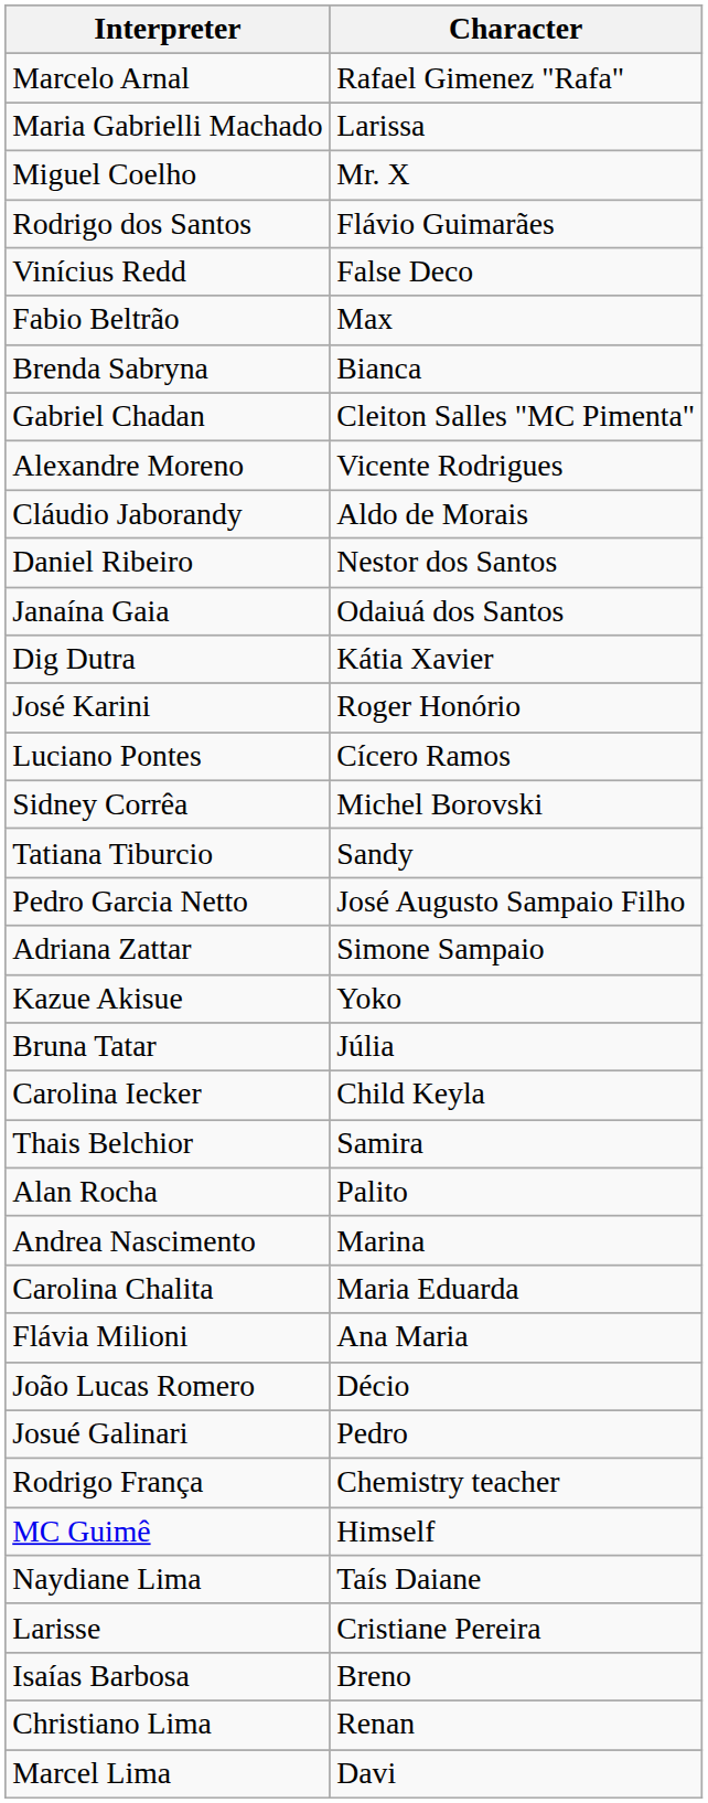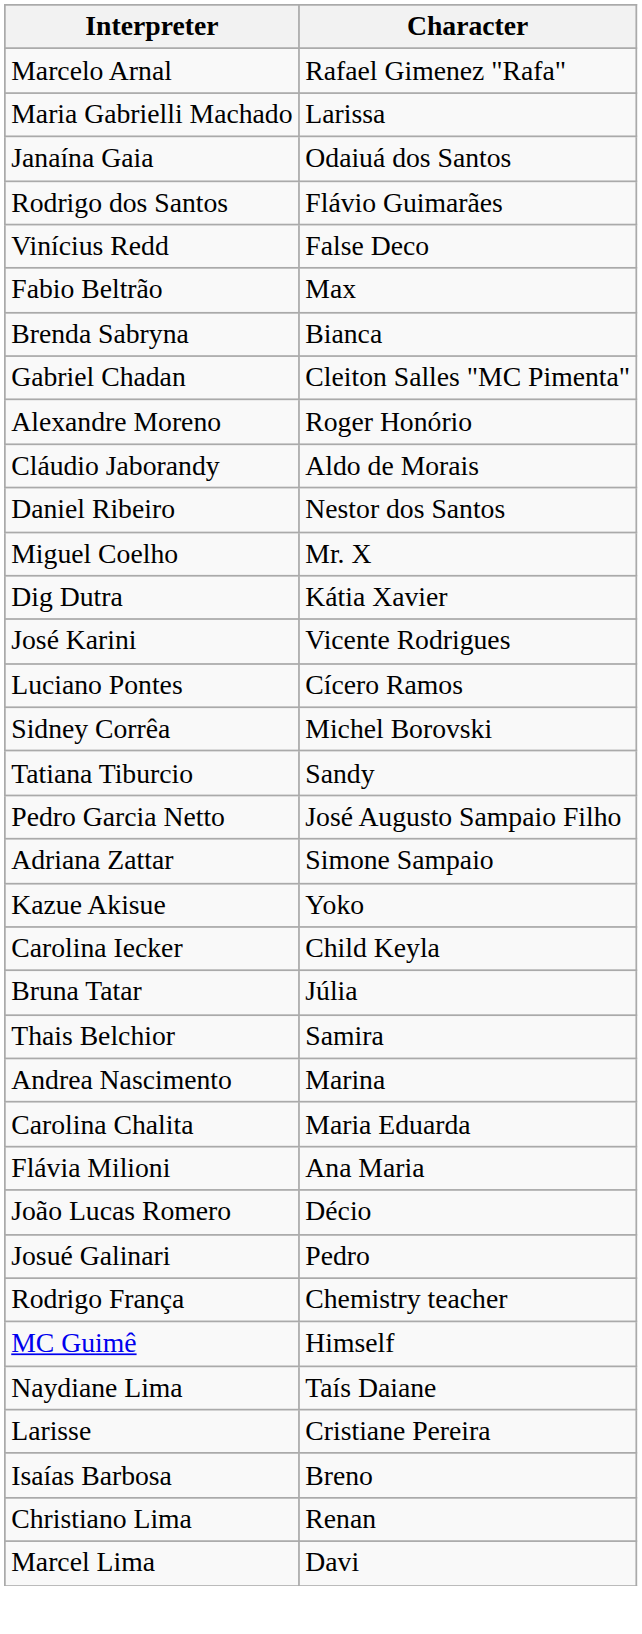 <table class="wikitable">
 <tr>
 <th>Interpreter</th>
 <th>Character</th>
 </tr>
 <tr>
 <td>Marcelo Arnal</td>
 <td>Rafael Gimenez "Rafa"</td>
 </tr>
 <tr>
 <td>Maria Gabrielli Machado</td>
 <td>Larissa</td>
 </tr>
 <tr>
-<td>Miguel Coelho</td>
-<td>Mr. X</td>
+<td>Janaína Gaia</td>
+<td>Odaiuá dos Santos</td>
 </tr>
 <tr>
 <td>Rodrigo dos Santos</td>
 <td>Flávio Guimarães</td>
 </tr>
 <tr>
 <td>Vinícius Redd</td>
 <td>False Deco</td>
 </tr>
 <tr>
 <td>Fabio Beltrão</td>
 <td>Max</td>
 </tr>
 <tr>
 <td>Brenda Sabryna</td>
 <td>Bianca</td>
 </tr>
 <tr>
 <td>Gabriel Chadan</td>
 <td>Cleiton Salles "MC Pimenta"</td>
 </tr>
 <tr>
 <td>Alexandre Moreno</td>
-<td>Vicente Rodrigues</td>
+<td>Roger Honório</td>
 </tr>
 <tr>
 <td>Cláudio Jaborandy</td>
 <td>Aldo de Morais</td>
 </tr>
 <tr>
 <td>Daniel Ribeiro</td>
 <td>Nestor dos Santos</td>
 </tr>
 <tr>
-<td>Janaína Gaia</td>
-<td>Odaiuá dos Santos</td>
+<td>Miguel Coelho</td>
+<td>Mr. X</td>
 </tr>
 <tr>
 <td>Dig Dutra</td>
 <td>Kátia Xavier</td>
 </tr>
 <tr>
 <td>José Karini</td>
-<td>Roger Honório</td>
+<td>Vicente Rodrigues</td>
 </tr>
 <tr>
 <td>Luciano Pontes</td>
 <td>Cícero Ramos</td>
 </tr>
 <tr>
 <td>Sidney Corrêa</td>
 <td>Michel Borovski</td>
 </tr>
 <tr>
 <td>Tatiana Tiburcio</td>
 <td>Sandy</td>
 </tr>
 <tr>
 <td>Pedro Garcia Netto</td>
 <td>José Augusto Sampaio Filho</td>
 </tr>
 <tr>
 <td>Adriana Zattar</td>
 <td>Simone Sampaio</td>
 </tr>
 <tr>
 <td>Kazue Akisue</td>
 <td>Yoko</td>
 </tr>
 <tr>
+<td>Carolina Iecker</td>
+<td>Child Keyla</td>
+</tr>
+<tr>
 <td>Bruna Tatar</td>
 <td>Júlia</td>
 </tr>
 <tr>
-<td>Carolina Iecker</td>
-<td>Child Keyla</td>
-</tr>
-<tr>
 <td>Thais Belchior</td>
 <td>Samira</td>
-</tr>
-<tr>
-<td>Alan Rocha</td>
-<td>Palito</td>
 </tr>
 <tr>
 <td>Andrea Nascimento</td>
 <td>Marina</td>
 </tr>
 <tr>
 <td>Carolina Chalita</td>
 <td>Maria Eduarda</td>
 </tr>
 <tr>
 <td>Flávia Milioni</td>
 <td>Ana Maria</td>
 </tr>
 <tr>
 <td>João Lucas Romero</td>
 <td>Décio</td>
 </tr>
 <tr>
 <td>Josué Galinari</td>
 <td>Pedro</td>
 </tr>
 <tr>
 <td>Rodrigo França</td>
 <td>Chemistry teacher</td>
 </tr>
 <tr>
 <td><a href='#'>MC Guimê</a></td>
 <td>Himself</td>
 </tr>
 <tr>
 <td>Naydiane Lima</td>
 <td>Taís Daiane</td>
 </tr>
 <tr>
 <td>Larisse</td>
 <td>Cristiane Pereira</td>
 </tr>
 <tr>
 <td>Isaías Barbosa</td>
 <td>Breno</td>
 </tr>
 <tr>
 <td>Christiano Lima</td>
 <td>Renan</td>
 </tr>
 <tr>
 <td>Marcel Lima</td>
 <td>Davi</td>
 </tr>
 </table>
